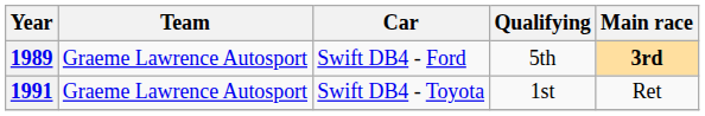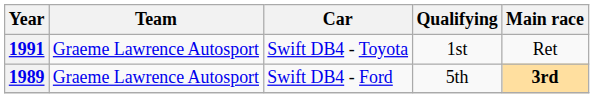 <table class="wikitable" style="text-align:center; font-size:90%">
 <tr>
 <th>Year</th>
 <th>Team</th>
 <th>Car</th>
 <th>Qualifying</th>
 <th>Main race</th>
 </tr>
 <tr>
+<th><a href='#'>1991</a></th>
+<td align="left"> <a href='#'>Graeme Lawrence Autosport</a></td>
+<td align="left"><a href='#'>Swift DB4</a> - <a href='#'>Toyota</a></td>
+<td>1st</td>
+<td>Ret</td>
+</tr>
+<tr>
 <th><a href='#'>1989</a></th>
 <td align="left"> <a href='#'>Graeme Lawrence Autosport</a></td>
 <td align="left"><a href='#'>Swift DB4</a> - <a href='#'>Ford</a></td>
 <td>5th</td>
 <td style="background:#FFDF9F"><strong>3rd</strong></td>
 </tr>
 <tr>
-<th><a href='#'>1991</a></th>
-<td align="left"> <a href='#'>Graeme Lawrence Autosport</a></td>
-<td align="left"><a href='#'>Swift DB4</a> - <a href='#'>Toyota</a></td>
-<td>1st</td>
-<td>Ret</td>
-</tr>
-<tr>
 </tr>
 </table>
